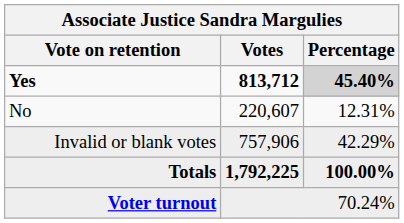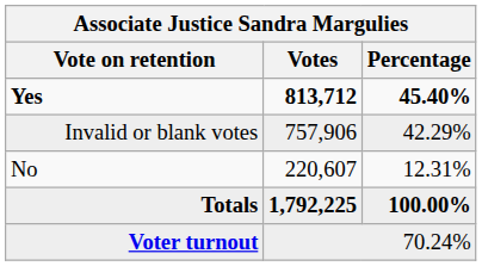 <table class="wikitable" style="font-size: 95%;">
 <tr style="background-color:#E9E9E9">
 <th colspan="3">Associate Justice Sandra Margulies</th>
 </tr>
 <tr bgcolor="#EEEEEE" align="center">
 <th style="width: 170px">Vote on retention</th>
 <th style="width: 50px">Votes</th>
 <th style="width: 40px">Percentage</th>
 </tr>
 <tr>
 <td><strong>Yes</strong></td>
 <td align="right"><strong>813,712</strong></td>
-<td align="right" style="background: lightgrey;"><strong>45.40%</strong></td>
+<td align="right"><strong>45.40%</strong></td>
+</tr>
+<tr bgcolor="#EEEEEE">
+<td align="right">Invalid or blank votes</td>
+<td align="right">757,906</td>
+<td align="right">42.29%</td>
 </tr>
 <tr>
 <td>No</td>
 <td align="right">220,607</td>
 <td align="right">12.31%</td>
-</tr>
-<tr bgcolor="#EEEEEE">
-<td align="right">Invalid or blank votes</td>
-<td align="right">757,906</td>
-<td align="right">42.29%</td>
 </tr>
 <tr bgcolor="#EEEEEE">
 <td align="right"><strong>Totals</strong></td>
 <td align="right"><strong>1,792,225</strong></td>
 <td align="right"><strong>100.00%</strong></td>
 </tr>
 <tr bgcolor="#EEEEEE">
 <td align="right"><strong><a href='#'>Voter turnout</a></strong></td>
 <td colspan="2" align="right">70.24%</td>
 </tr>
 </table>
